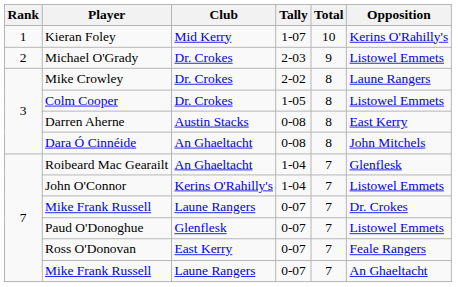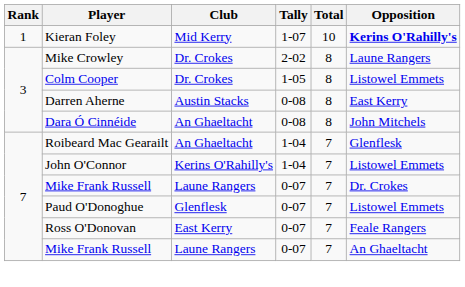 <table class="wikitable">
 <tr>
 <th>Rank</th>
 <th>Player</th>
 <th>Club</th>
 <th>Tally</th>
 <th>Total</th>
 <th>Opposition</th>
 </tr>
 <tr>
 <td rowspan="1" style="text-align:center;">1</td>
 <td>Kieran Foley</td>
 <td><a href='#'>Mid Kerry</a></td>
 <td align=center>1-07</td>
 <td align=center>10</td>
-<td><a href='#'>Kerins O'Rahilly's</a></td>
-</tr>
-<tr>
-<td rowspan="1" style="text-align:center;">2</td>
-<td>Michael O'Grady</td>
-<td><a href='#'>Dr. Crokes</a></td>
-<td align=center>2-03</td>
-<td align=center>9</td>
-<td><a href='#'>Listowel Emmets</a></td>
+<td><strong><a href='#'>Kerins O'Rahilly's</a></strong></td>
 </tr>
 <tr>
 <td rowspan="4" style="text-align:center;">3</td>
 <td>Mike Crowley</td>
 <td><a href='#'>Dr. Crokes</a></td>
 <td align=center>2-02</td>
 <td align=center>8</td>
 <td><a href='#'>Laune Rangers</a></td>
 </tr>
 <tr>
 <td><a href='#'>Colm Cooper</a></td>
 <td><a href='#'>Dr. Crokes</a></td>
 <td align=center>1-05</td>
 <td align=center>8</td>
 <td><a href='#'>Listowel Emmets</a></td>
 </tr>
 <tr>
 <td>Darren Aherne</td>
 <td><a href='#'>Austin Stacks</a></td>
 <td align=center>0-08</td>
 <td align=center>8</td>
 <td><a href='#'>East Kerry</a></td>
 </tr>
 <tr>
 <td><a href='#'>Dara Ó Cinnéide</a></td>
 <td><a href='#'>An Ghaeltacht</a></td>
 <td align=center>0-08</td>
 <td align=center>8</td>
 <td><a href='#'>John Mitchels</a></td>
 </tr>
 <tr>
 <td rowspan="6" style="text-align:center;">7</td>
 <td>Roibeard Mac Gearailt</td>
 <td><a href='#'>An Ghaeltacht</a></td>
 <td align=center>1-04</td>
 <td align=center>7</td>
 <td><a href='#'>Glenflesk</a></td>
 </tr>
 <tr>
 <td>John O'Connor</td>
 <td><a href='#'>Kerins O'Rahilly's</a></td>
 <td align=center>1-04</td>
 <td align=center>7</td>
 <td><a href='#'>Listowel Emmets</a></td>
 </tr>
 <tr>
 <td><a href='#'>Mike Frank Russell</a></td>
 <td><a href='#'>Laune Rangers</a></td>
 <td align=center>0-07</td>
 <td align=center>7</td>
 <td><a href='#'>Dr. Crokes</a></td>
 </tr>
 <tr>
 <td>Paud O'Donoghue</td>
 <td><a href='#'>Glenflesk</a></td>
 <td align=center>0-07</td>
 <td align=center>7</td>
 <td><a href='#'>Listowel Emmets</a></td>
 </tr>
 <tr>
 <td>Ross O'Donovan</td>
 <td><a href='#'>East Kerry</a></td>
 <td align=center>0-07</td>
 <td align=center>7</td>
 <td><a href='#'>Feale Rangers</a></td>
 </tr>
 <tr>
 <td><a href='#'>Mike Frank Russell</a></td>
 <td><a href='#'>Laune Rangers</a></td>
 <td align=center>0-07</td>
 <td align=center>7</td>
 <td><a href='#'>An Ghaeltacht</a></td>
 </tr>
 </table>
